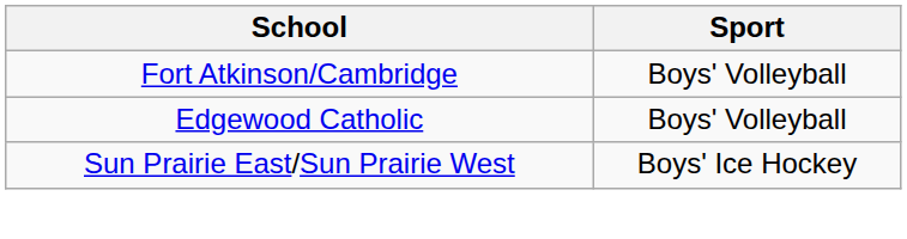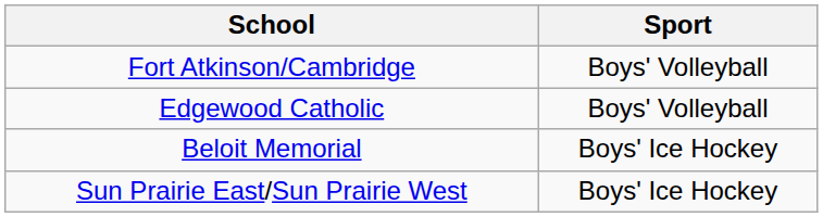 <table class="wikitable sortable" style="text-align: center; width:80%">
 <tr>
 <th>School</th>
 <th>Sport</th>
 </tr>
 <tr>
 <td><a href='#'>Fort Atkinson/Cambridge</a></td>
 <td>Boys' Volleyball</td>
 </tr>
 <tr>
 <td><a href='#'>Edgewood Catholic</a></td>
 <td>Boys' Volleyball</td>
 </tr>
 <tr>
+<td><a href='#'>Beloit Memorial</a></td>
+<td>Boys' Ice Hockey</td>
+</tr>
+<tr>
 <td><a href='#'>Sun Prairie East</a>/<a href='#'>Sun Prairie West</a></td>
 <td>Boys' Ice Hockey</td>
 </tr>
 </table>
